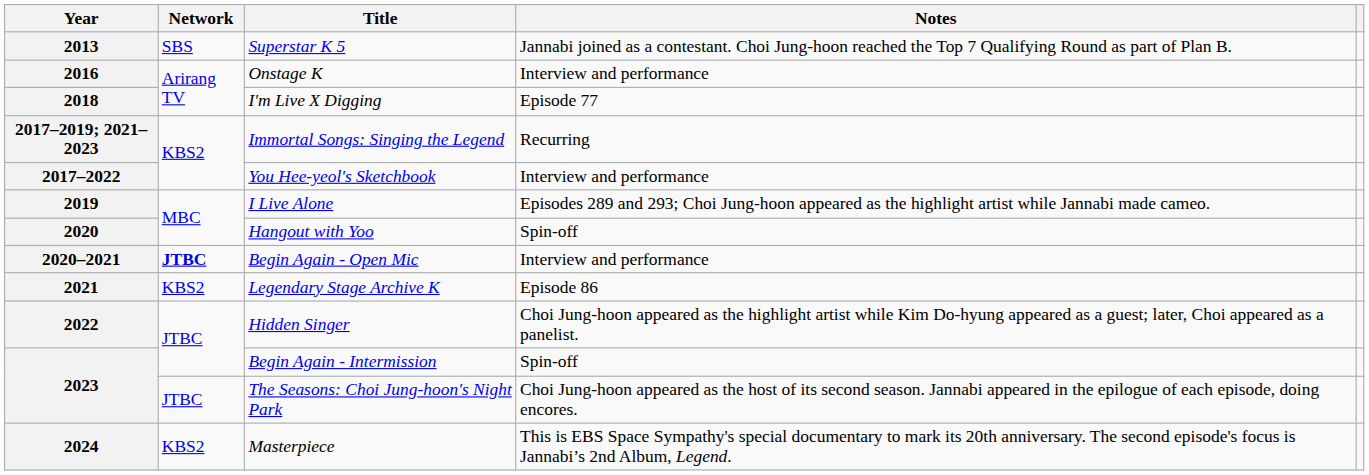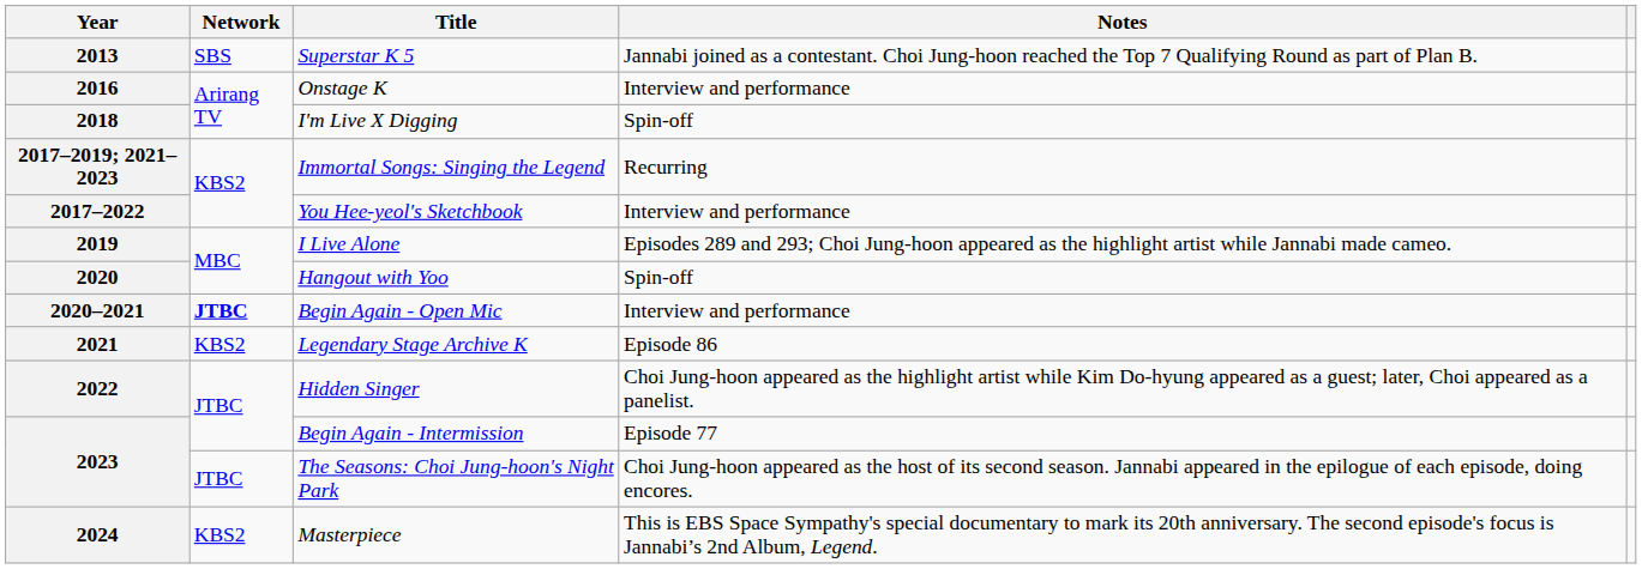 <table class="wikitable plainrowheaders sortable">
 <tr>
 <th>Year</th>
 <th>Network</th>
 <th>Title</th>
 <th class="unsortable">Notes</th>
 <th class="unsortable"></th>
 </tr>
 <tr>
 <th scope="row">2013</th>
 <td rowspan="1"><a href='#'>SBS</a></td>
 <td><em><a href='#'>Superstar K 5</a></em></td>
 <td>Jannabi joined as a contestant. Choi Jung-hoon reached the Top 7 Qualifying Round as part of Plan B.</td>
 <td></td>
 </tr>
 <tr>
 <th scope="row">2016</th>
 <td rowspan="2"><a href='#'>Arirang TV</a></td>
 <td><em>Onstage K</em></td>
 <td>Interview and performance</td>
 <td></td>
 </tr>
 <tr>
 <th scope="row">2018</th>
 <td><em>I'm Live X Digging</em></td>
-<td>Episode 77</td>
+<td>Spin-off</td>
 <td></td>
 </tr>
 <tr>
 <th scope="row">2017–2019; 2021–2023</th>
 <td rowspan="2"><a href='#'>KBS2</a></td>
 <td><em><a href='#'>Immortal Songs: Singing the Legend</a></em></td>
 <td>Recurring</td>
 <td></td>
 </tr>
 <tr>
 <th scope="row">2017–2022</th>
 <td><em><a href='#'>You Hee-yeol's Sketchbook</a></em></td>
 <td>Interview and performance</td>
 <td></td>
 </tr>
 <tr>
 <th scope="row">2019</th>
 <td rowspan="2"><a href='#'>MBC</a></td>
 <td><em><a href='#'>I Live Alone</a></em></td>
 <td>Episodes 289 and 293; Choi Jung-hoon appeared as the highlight artist while Jannabi made cameo.</td>
 <td></td>
 </tr>
 <tr>
 <th scope="row">2020</th>
 <td><em><a href='#'>Hangout with Yoo</a></em></td>
 <td>Spin-off</td>
 <td></td>
 </tr>
 <tr>
 <th scope="row">2020–2021</th>
 <td rowspan="1"><strong><a href='#'>JTBC</a></strong></td>
 <td><em><a href='#'>Begin Again - Open Mic</a></em></td>
 <td>Interview and performance</td>
 <td></td>
 </tr>
 <tr>
 <th scope="row">2021</th>
 <td><a href='#'>KBS2</a></td>
 <td><em><a href='#'>Legendary Stage Archive K</a></em></td>
 <td>Episode 86</td>
 <td></td>
 </tr>
 <tr>
 <th scope="row">2022</th>
 <td rowspan="2"><a href='#'>JTBC</a></td>
 <td><em><a href='#'>Hidden Singer</a></em></td>
 <td>Choi Jung-hoon appeared as the highlight artist while Kim Do-hyung appeared as a guest; later, Choi appeared as a panelist.</td>
 <td></td>
 </tr>
 <tr>
 <th scope="row" rowspan="2">2023</th>
 <td><em><a href='#'>Begin Again - Intermission</a></em></td>
-<td>Spin-off</td>
+<td>Episode 77</td>
 <td></td>
 </tr>
 <tr>
 <td rowspan="1"><a href='#'>JTBC</a></td>
 <td><em><a href='#'>The Seasons: Choi Jung-hoon's Night Park</a></em></td>
 <td>Choi Jung-hoon appeared as the host of its second season. Jannabi appeared in the epilogue of each episode, doing encores.</td>
 <td></td>
 </tr>
 <tr>
 <th scope="row">2024</th>
 <td><a href='#'>KBS2</a></td>
 <td><em>Masterpiece</em></td>
 <td>This is EBS Space Sympathy's special documentary to mark its 20th anniversary. The second episode's focus is Jannabi’s 2nd Album, <em>Legend</em>.</td>
 <td></td>
 </tr>
 </table>
